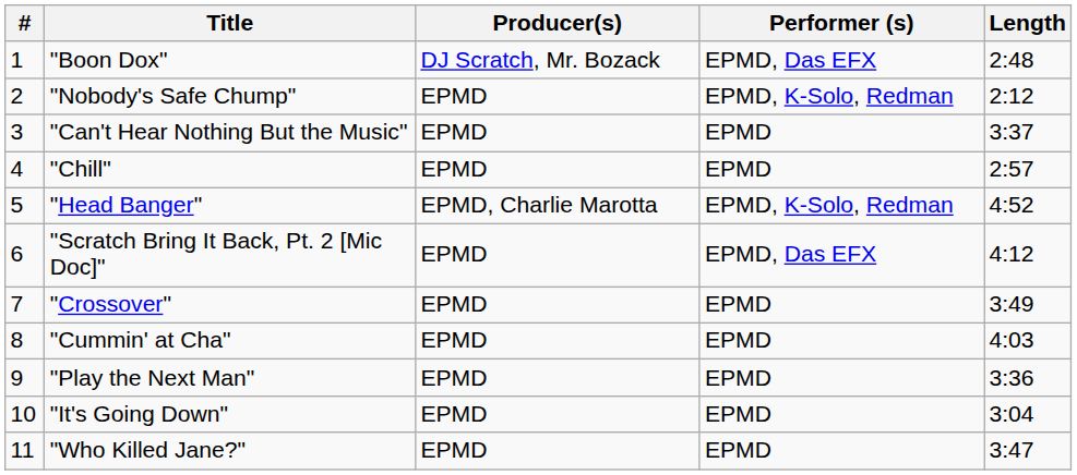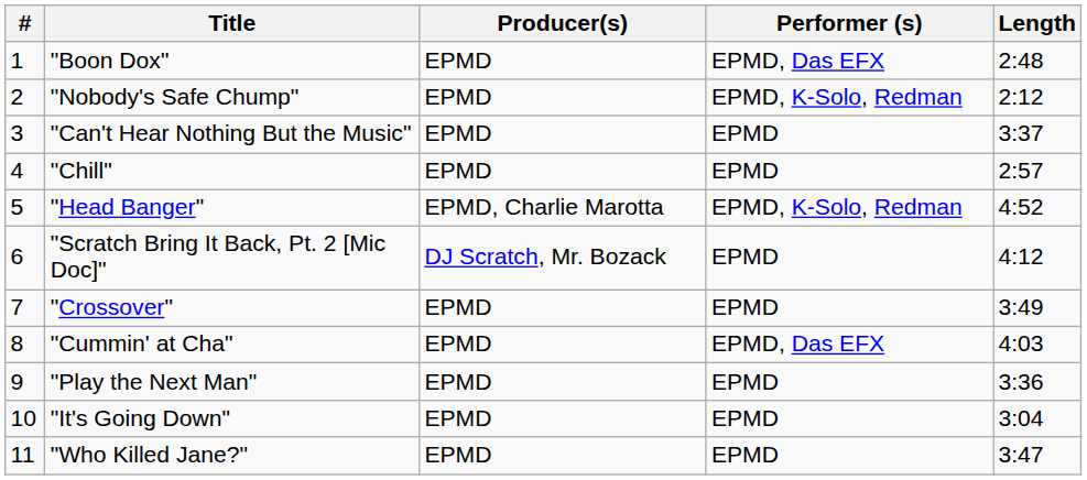 <table class="wikitable">
 <tr>
 <th align="center" width="20">#</th>
 <th align="center" width="250">Title</th>
 <th align="center" width="190">Producer(s)</th>
 <th align="center" width="190">Performer (s)</th>
 <th align="center" width="30">Length</th>
 </tr>
 <tr>
 <td>1</td>
 <td>"Boon Dox"</td>
-<td><a href='#'>DJ Scratch</a>, Mr. Bozack</td>
+<td>EPMD</td>
 <td>EPMD, <a href='#'>Das EFX</a></td>
 <td>2:48</td>
 </tr>
 <tr>
 <td>2</td>
 <td>"Nobody's Safe Chump"</td>
 <td>EPMD</td>
 <td>EPMD, <a href='#'>K-Solo</a>, <a href='#'>Redman</a></td>
 <td>2:12</td>
 </tr>
 <tr>
 <td>3</td>
 <td>"Can't Hear Nothing But the Music"</td>
 <td>EPMD</td>
 <td>EPMD</td>
 <td>3:37</td>
 </tr>
 <tr>
 <td>4</td>
 <td>"Chill"</td>
 <td>EPMD</td>
 <td>EPMD</td>
 <td>2:57</td>
 </tr>
 <tr>
 <td>5</td>
 <td>"<a href='#'>Head Banger</a>"</td>
 <td>EPMD, Charlie Marotta</td>
 <td>EPMD, <a href='#'>K-Solo</a>, <a href='#'>Redman</a></td>
 <td>4:52</td>
 </tr>
 <tr>
 <td>6</td>
 <td>"Scratch Bring It Back, Pt. 2 [Mic Doc]"</td>
+<td><a href='#'>DJ Scratch</a>, Mr. Bozack</td>
 <td>EPMD</td>
-<td>EPMD, <a href='#'>Das EFX</a></td>
 <td>4:12</td>
 </tr>
 <tr>
 <td>7</td>
 <td>"<a href='#'>Crossover</a>"</td>
 <td>EPMD</td>
 <td>EPMD</td>
 <td>3:49</td>
 </tr>
 <tr>
 <td>8</td>
 <td>"Cummin' at Cha"</td>
 <td>EPMD</td>
-<td>EPMD</td>
+<td>EPMD, <a href='#'>Das EFX</a></td>
 <td>4:03</td>
 </tr>
 <tr>
 <td>9</td>
 <td>"Play the Next Man"</td>
 <td>EPMD</td>
 <td>EPMD</td>
 <td>3:36</td>
 </tr>
 <tr>
 <td>10</td>
 <td>"It's Going Down"</td>
 <td>EPMD</td>
 <td>EPMD</td>
 <td>3:04</td>
 </tr>
 <tr>
 <td>11</td>
 <td>"Who Killed Jane?"</td>
 <td>EPMD</td>
 <td>EPMD</td>
 <td>3:47</td>
 </tr>
 </table>
